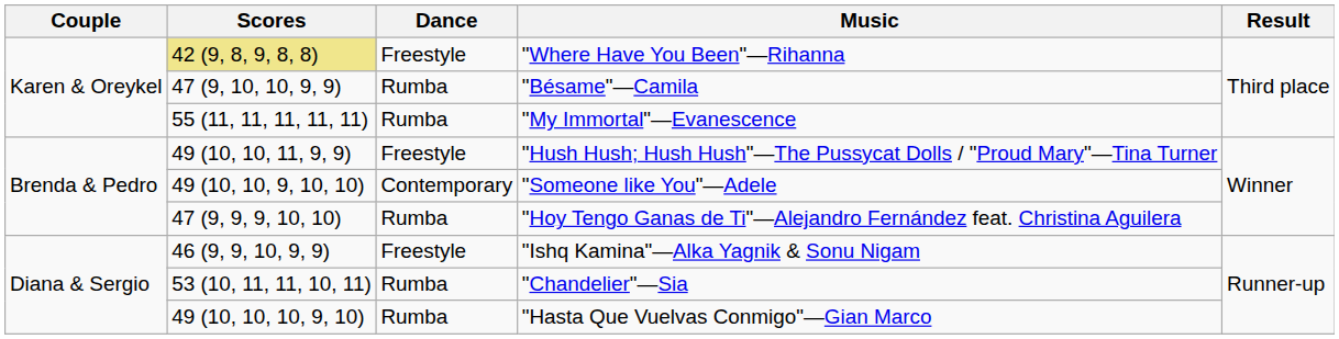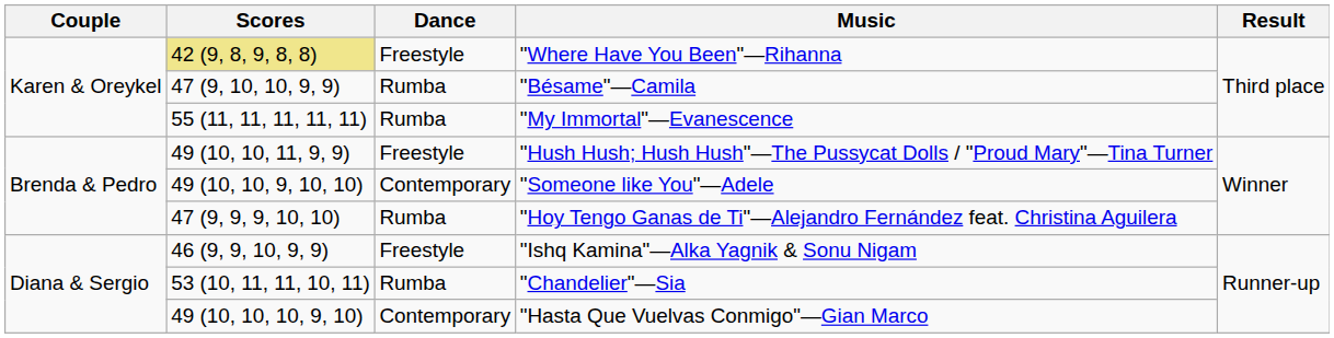 <table class="wikitable sortable" style="width:95%; white-space:nowrap;">
 <tr>
 <th style="width:15%;">Couple</th>
 <th style="width:14%;">Scores</th>
 <th style="width:13%;">Dance</th>
 <th style="width:40%;">Music</th>
 <th style="width:12%;">Result</th>
 </tr>
 <tr>
 <td rowspan="3">Karen & Oreykel</td>
 <td style="background: khaki;">42 (9, 8, 9, 8, 8)</td>
 <td>Freestyle</td>
 <td>"<a href='#'>Where Have You Been</a>"—<a href='#'>Rihanna</a></td>
 <td rowspan="3">Third place</td>
 </tr>
 <tr>
 <td>47 (9, 10, 10, 9, 9)</td>
 <td>Rumba</td>
 <td>"<a href='#'>Bésame</a>"—<a href='#'>Camila</a></td>
 </tr>
 <tr>
 <td>55 (11, 11, 11, 11, 11)</td>
 <td>Rumba</td>
 <td>"<a href='#'>My Immortal</a>"—<a href='#'>Evanescence</a></td>
 </tr>
 <tr>
 <td rowspan="3">Brenda & Pedro</td>
 <td>49 (10, 10, 11, 9, 9)</td>
 <td>Freestyle</td>
 <td>"<a href='#'>Hush Hush; Hush Hush</a>"—<a href='#'>The Pussycat Dolls</a> / "<a href='#'>Proud Mary</a>"—<a href='#'>Tina Turner</a></td>
 <td rowspan="3">Winner</td>
 </tr>
 <tr>
 <td>49 (10, 10, 9, 10, 10)</td>
 <td>Contemporary</td>
 <td>"<a href='#'>Someone like You</a>"—<a href='#'>Adele</a></td>
 </tr>
 <tr>
 <td>47 (9, 9, 9, 10, 10)</td>
 <td>Rumba</td>
 <td>"<a href='#'>Hoy Tengo Ganas de Ti</a>"—<a href='#'>Alejandro Fernández</a> feat. <a href='#'>Christina Aguilera</a></td>
 </tr>
 <tr>
 <td rowspan="3">Diana & Sergio</td>
 <td>46 (9, 9, 10, 9, 9)</td>
 <td>Freestyle</td>
 <td>"Ishq Kamina"—<a href='#'>Alka Yagnik</a> & <a href='#'>Sonu Nigam</a></td>
 <td rowspan="3">Runner-up</td>
 </tr>
 <tr>
 <td>53 (10, 11, 11, 10, 11)</td>
 <td>Rumba</td>
 <td>"<a href='#'>Chandelier</a>"—<a href='#'>Sia</a></td>
 </tr>
 <tr>
 <td>49 (10, 10, 10, 9, 10)</td>
-<td>Rumba</td>
+<td>Contemporary</td>
 <td>"Hasta Que Vuelvas Conmigo"—<a href='#'>Gian Marco</a></td>
 </tr>
 </table>
